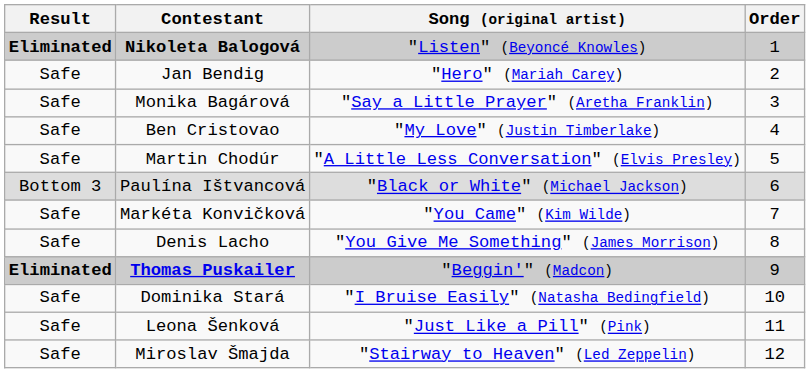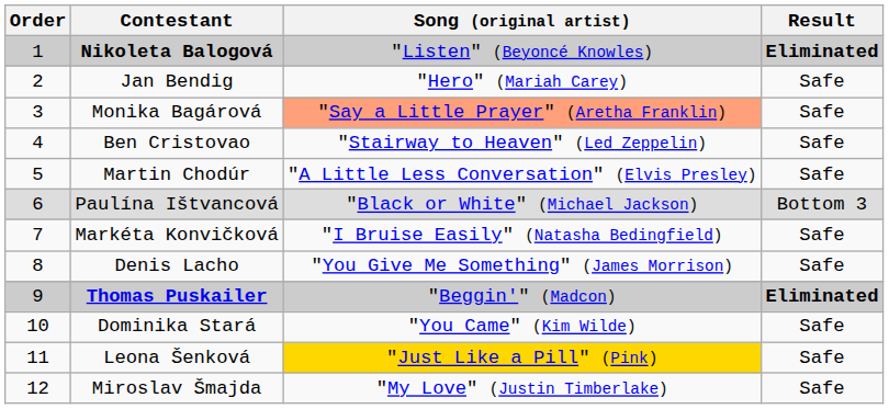 <table class="wikitable plainrowheaders" style="text-align:center;">
 <tr>
-<th scope="col">Result</th>
+<th scope="col">Order</th>
 <th scope="col">Contestant</th>
 <th scope="col">Song <small>(original artist)</small></th>
-<th scope="col">Order</th>
+<th scope="col">Result</th>
 </tr>
 <tr style="background:#ccc;">
-<td><strong>Eliminated</strong></td>
+<td>1</td>
 <td><strong>Nikoleta Balogová</strong></td>
 <td>"<a href='#'>Listen</a>" <small>(<a href='#'>Beyoncé Knowles</a>)</small></td>
-<td>1</td>
+<td><strong>Eliminated</strong></td>
 </tr>
 <tr>
-<td>Safe</td>
+<td>2</td>
 <td>Jan Bendig</td>
 <td>"<a href='#'>Hero</a>" <small>(<a href='#'>Mariah Carey</a>)</small></td>
-<td>2</td>
+<td>Safe</td>
 </tr>
 <tr>
+<td>3</td>
+<td>Monika Bagárová</td>
+<td style="background: lightsalmon;">"<a href='#'>Say a Little Prayer</a>" <small>(<a href='#'>Aretha Franklin</a>)</small></td>
 <td>Safe</td>
-<td>Monika Bagárová</td>
-<td>"<a href='#'>Say a Little Prayer</a>" <small>(<a href='#'>Aretha Franklin</a>)</small></td>
-<td>3</td>
 </tr>
 <tr>
+<td>4</td>
+<td>Ben Cristovao</td>
+<td>"<a href='#'>Stairway to Heaven</a>" <small>(<a href='#'>Led Zeppelin</a>)</small></td>
 <td>Safe</td>
-<td>Ben Cristovao</td>
-<td>"<a href='#'>My Love</a>" <small>(<a href='#'>Justin Timberlake</a>)</small></td>
-<td>4</td>
 </tr>
 <tr>
-<td>Safe</td>
+<td>5</td>
 <td>Martin Chodúr</td>
 <td>"<a href='#'>A Little Less Conversation</a>" <small>(<a href='#'>Elvis Presley</a>)</small></td>
-<td>5</td>
+<td>Safe</td>
 </tr>
 <tr bgcolor="#DDDDDD">
-<td>Bottom 3</td>
+<td>6</td>
 <td>Paulína Ištvancová</td>
 <td>"<a href='#'>Black or White</a>" <small>(<a href='#'>Michael Jackson</a>)</small></td>
-<td>6</td>
+<td>Bottom 3</td>
 </tr>
 <tr>
+<td>7</td>
+<td>Markéta Konvičková</td>
+<td>"<a href='#'>I Bruise Easily</a>" <small>(<a href='#'>Natasha Bedingfield</a>)</small></td>
 <td>Safe</td>
-<td>Markéta Konvičková</td>
-<td>"<a href='#'>You Came</a>" <small>(<a href='#'>Kim Wilde</a>)</small></td>
-<td>7</td>
 </tr>
 <tr>
-<td>Safe</td>
+<td>8</td>
 <td>Denis Lacho</td>
 <td>"<a href='#'>You Give Me Something</a>" <small>(<a href='#'>James Morrison</a>)</small></td>
-<td>8</td>
+<td>Safe</td>
 </tr>
 <tr style="background:#ccc;">
-<td><strong>Eliminated</strong></td>
+<td>9</td>
 <td><strong><a href='#'>Thomas Puskailer</a></strong></td>
 <td>"<a href='#'>Beggin'</a>" <small>(<a href='#'>Madcon</a>)</small></td>
-<td>9</td>
+<td><strong>Eliminated</strong></td>
 </tr>
 <tr>
+<td>10</td>
+<td>Dominika Stará</td>
+<td>"<a href='#'>You Came</a>" <small>(<a href='#'>Kim Wilde</a>)</small></td>
 <td>Safe</td>
-<td>Dominika Stará</td>
-<td>"<a href='#'>I Bruise Easily</a>" <small>(<a href='#'>Natasha Bedingfield</a>)</small></td>
-<td>10</td>
 </tr>
 <tr>
+<td>11</td>
+<td>Leona Šenková</td>
+<td style="background: gold;">"<a href='#'>Just Like a Pill</a>" <small>(<a href='#'>Pink</a>)</small></td>
 <td>Safe</td>
-<td>Leona Šenková</td>
-<td>"<a href='#'>Just Like a Pill</a>" <small>(<a href='#'>Pink</a>)</small></td>
-<td>11</td>
 </tr>
 <tr>
+<td>12</td>
+<td>Miroslav Šmajda</td>
+<td>"<a href='#'>My Love</a>" <small>(<a href='#'>Justin Timberlake</a>)</small></td>
 <td>Safe</td>
-<td>Miroslav Šmajda</td>
-<td>"<a href='#'>Stairway to Heaven</a>" <small>(<a href='#'>Led Zeppelin</a>)</small></td>
-<td>12</td>
 </tr>
 </table>
